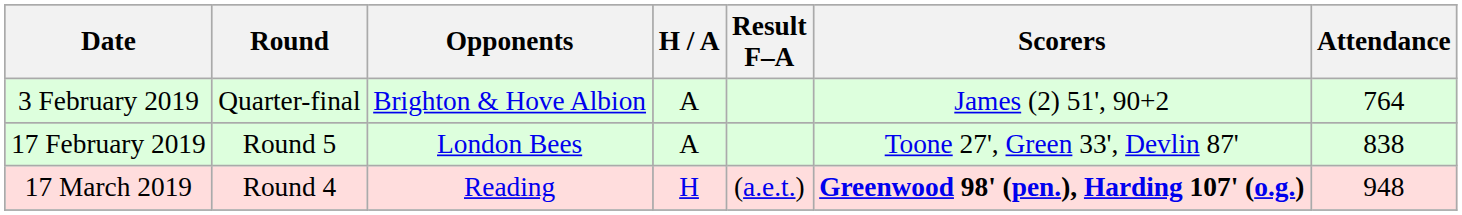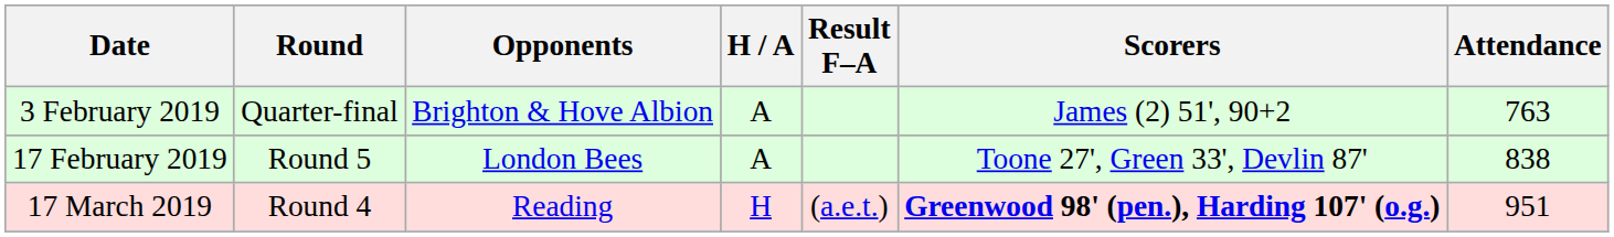 <table class="wikitable" style="text-align:center">
 <tr>
 <th>Date</th>
 <th>Round</th>
 <th>Opponents</th>
 <th>H / A</th>
 <th>Result<br>F–A</th>
 <th>Scorers</th>
 <th>Attendance</th>
 </tr>
 <tr bgcolor=#ddffdd>
 <td>3 February 2019</td>
 <td>Quarter-final</td>
 <td><a href='#'>Brighton & Hove Albion</a></td>
 <td>A</td>
 <td></td>
 <td><a href='#'>James</a> (2) 51', 90+2</td>
-<td>764</td>
+<td>763</td>
 </tr>
 <tr bgcolor=#ddffdd>
 <td>17 February 2019</td>
 <td>Round 5</td>
 <td><a href='#'>London Bees</a></td>
 <td>A</td>
 <td></td>
 <td><a href='#'>Toone</a> 27', <a href='#'>Green</a> 33', <a href='#'>Devlin</a> 87'</td>
 <td>838</td>
 </tr>
 <tr bgcolor=#ffdddd>
 <td>17 March 2019</td>
 <td>Round 4</td>
 <td><a href='#'>Reading</a></td>
 <td><a href='#'>H</a></td>
 <td> (<a href='#'>a.e.t.</a>)</td>
 <td><strong><a href='#'>Greenwood</a> 98' (<a href='#'>pen.</a>), <a href='#'>Harding</a> 107' (<a href='#'>o.g.</a>)</strong></td>
-<td>948</td>
+<td>951</td>
 </tr>
 </table>
